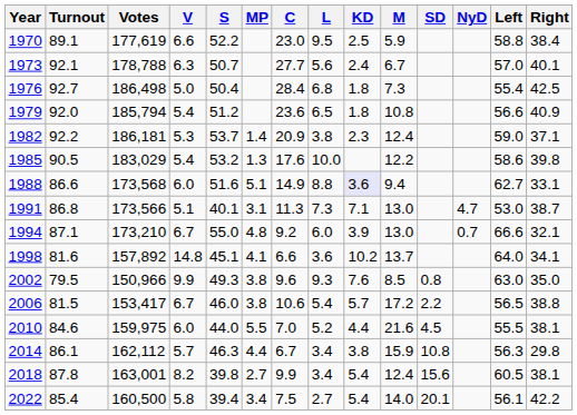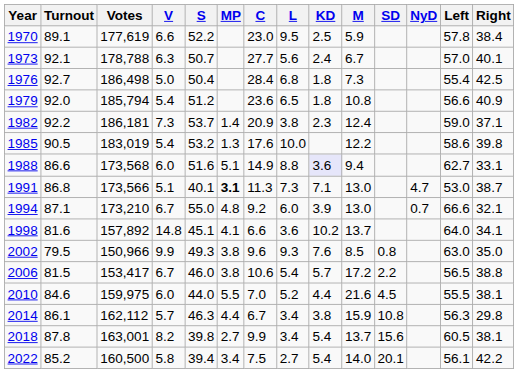 <table class="wikitable sortable" style="font-size: 95%;">
 <tr>
 <th>Year</th>
 <th>Turnout</th>
 <th>Votes</th>
 <th><a href='#'>V</a></th>
 <th><a href='#'>S</a></th>
 <th><a href='#'>MP</a></th>
 <th><a href='#'>C</a></th>
 <th><a href='#'>L</a></th>
 <th><a href='#'>KD</a></th>
 <th><a href='#'>M</a></th>
 <th><a href='#'>SD</a></th>
 <th><a href='#'>NyD</a></th>
 <th>Left</th>
 <th>Right</th>
 </tr>
 <tr>
 <td><a href='#'>1970</a></td>
 <td>89.1</td>
 <td>177,619</td>
 <td>6.6</td>
 <td>52.2</td>
 <td></td>
 <td>23.0</td>
 <td>9.5</td>
 <td>2.5</td>
 <td>5.9</td>
 <td></td>
 <td></td>
-<td>58.8</td>
+<td>57.8</td>
 <td>38.4</td>
 </tr>
 <tr>
 <td><a href='#'>1973</a></td>
 <td>92.1</td>
 <td>178,788</td>
 <td>6.3</td>
 <td>50.7</td>
 <td></td>
 <td>27.7</td>
 <td>5.6</td>
 <td>2.4</td>
 <td>6.7</td>
 <td></td>
 <td></td>
 <td>57.0</td>
 <td>40.1</td>
 </tr>
 <tr>
 <td><a href='#'>1976</a></td>
 <td>92.7</td>
 <td>186,498</td>
 <td>5.0</td>
 <td>50.4</td>
 <td></td>
 <td>28.4</td>
 <td>6.8</td>
 <td>1.8</td>
 <td>7.3</td>
 <td></td>
 <td></td>
 <td>55.4</td>
 <td>42.5</td>
 </tr>
 <tr>
 <td><a href='#'>1979</a></td>
 <td>92.0</td>
 <td>185,794</td>
 <td>5.4</td>
 <td>51.2</td>
 <td></td>
 <td>23.6</td>
 <td>6.5</td>
 <td>1.8</td>
 <td>10.8</td>
 <td></td>
 <td></td>
 <td>56.6</td>
 <td>40.9</td>
 </tr>
 <tr>
 <td><a href='#'>1982</a></td>
 <td>92.2</td>
 <td>186,181</td>
-<td>5.3</td>
+<td>7.3</td>
 <td>53.7</td>
 <td>1.4</td>
 <td>20.9</td>
 <td>3.8</td>
 <td>2.3</td>
 <td>12.4</td>
 <td></td>
 <td></td>
 <td>59.0</td>
 <td>37.1</td>
 </tr>
 <tr>
 <td><a href='#'>1985</a></td>
 <td>90.5</td>
-<td>183,029</td>
+<td>183,019</td>
 <td>5.4</td>
 <td>53.2</td>
 <td>1.3</td>
 <td>17.6</td>
 <td>10.0</td>
 <td></td>
 <td>12.2</td>
 <td></td>
 <td></td>
 <td>58.6</td>
 <td>39.8</td>
 </tr>
 <tr>
 <td><a href='#'>1988</a></td>
 <td>86.6</td>
 <td>173,568</td>
 <td>6.0</td>
 <td>51.6</td>
 <td>5.1</td>
 <td>14.9</td>
 <td>8.8</td>
 <td style="background: lavender;">3.6</td>
 <td>9.4</td>
 <td></td>
 <td></td>
 <td>62.7</td>
 <td>33.1</td>
 </tr>
 <tr>
 <td><a href='#'>1991</a></td>
 <td>86.8</td>
 <td>173,566</td>
 <td>5.1</td>
 <td>40.1</td>
-<td>3.1</td>
+<td><strong>3.1</strong></td>
 <td>11.3</td>
 <td>7.3</td>
 <td>7.1</td>
 <td>13.0</td>
 <td></td>
 <td>4.7</td>
 <td>53.0</td>
 <td>38.7</td>
 </tr>
 <tr>
 <td><a href='#'>1994</a></td>
 <td>87.1</td>
 <td>173,210</td>
 <td>6.7</td>
 <td>55.0</td>
 <td>4.8</td>
 <td>9.2</td>
 <td>6.0</td>
 <td>3.9</td>
 <td>13.0</td>
 <td></td>
 <td>0.7</td>
 <td>66.6</td>
 <td>32.1</td>
 </tr>
 <tr>
 <td><a href='#'>1998</a></td>
 <td>81.6</td>
 <td>157,892</td>
 <td>14.8</td>
 <td>45.1</td>
 <td>4.1</td>
 <td>6.6</td>
 <td>3.6</td>
 <td>10.2</td>
 <td>13.7</td>
 <td></td>
 <td></td>
 <td>64.0</td>
 <td>34.1</td>
 </tr>
 <tr>
 <td><a href='#'>2002</a></td>
 <td>79.5</td>
 <td>150,966</td>
 <td>9.9</td>
 <td>49.3</td>
 <td>3.8</td>
 <td>9.6</td>
 <td>9.3</td>
 <td>7.6</td>
 <td>8.5</td>
 <td>0.8</td>
 <td></td>
 <td>63.0</td>
 <td>35.0</td>
 </tr>
 <tr>
 <td><a href='#'>2006</a></td>
 <td>81.5</td>
 <td>153,417</td>
 <td>6.7</td>
 <td>46.0</td>
 <td>3.8</td>
 <td>10.6</td>
 <td>5.4</td>
 <td>5.7</td>
 <td>17.2</td>
 <td>2.2</td>
 <td></td>
 <td>56.5</td>
 <td>38.8</td>
 </tr>
 <tr>
 <td><a href='#'>2010</a></td>
 <td>84.6</td>
 <td>159,975</td>
 <td>6.0</td>
 <td>44.0</td>
 <td>5.5</td>
 <td>7.0</td>
 <td>5.2</td>
 <td>4.4</td>
 <td>21.6</td>
 <td>4.5</td>
 <td></td>
 <td>55.5</td>
 <td>38.1</td>
 </tr>
 <tr>
 <td><a href='#'>2014</a></td>
 <td>86.1</td>
 <td>162,112</td>
 <td>5.7</td>
 <td>46.3</td>
 <td>4.4</td>
 <td>6.7</td>
 <td>3.4</td>
 <td>3.8</td>
 <td>15.9</td>
 <td>10.8</td>
 <td></td>
 <td>56.3</td>
 <td>29.8</td>
 </tr>
 <tr>
 <td><a href='#'>2018</a></td>
 <td>87.8</td>
 <td>163,001</td>
 <td>8.2</td>
 <td>39.8</td>
 <td>2.7</td>
 <td>9.9</td>
 <td>3.4</td>
 <td>5.4</td>
-<td>12.4</td>
+<td>13.7</td>
 <td>15.6</td>
 <td></td>
 <td>60.5</td>
 <td>38.1</td>
 </tr>
 <tr>
 <td><a href='#'>2022</a></td>
-<td>85.4</td>
+<td>85.2</td>
 <td>160,500</td>
 <td>5.8</td>
 <td>39.4</td>
 <td>3.4</td>
 <td>7.5</td>
 <td>2.7</td>
 <td>5.4</td>
 <td>14.0</td>
 <td>20.1</td>
 <td></td>
 <td>56.1</td>
 <td>42.2</td>
 </tr>
 </table>
